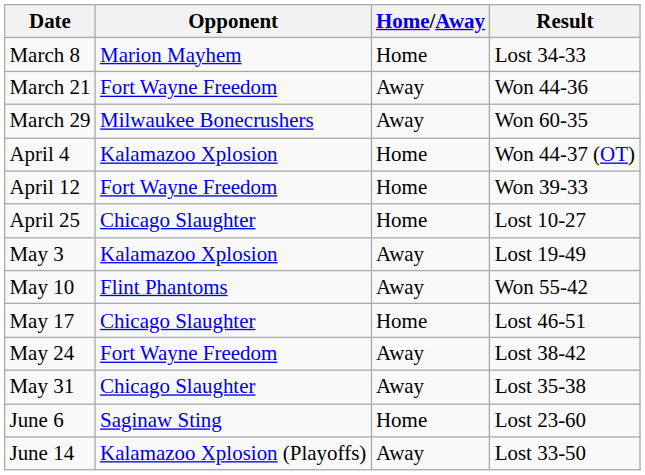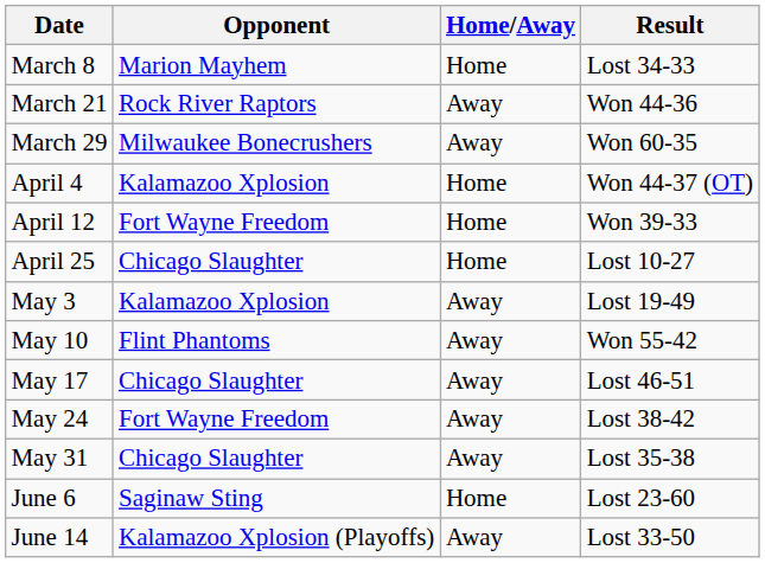 <table class="wikitable">
 <tr>
 <th>Date</th>
 <th>Opponent</th>
 <th><a href='#'>Home</a>/<a href='#'>Away</a></th>
 <th>Result</th>
 </tr>
 <tr>
 <td>March 8</td>
 <td><a href='#'>Marion Mayhem</a></td>
 <td>Home</td>
 <td>Lost 34-33</td>
 </tr>
 <tr>
 <td>March 21</td>
-<td><a href='#'>Fort Wayne Freedom</a></td>
+<td><a href='#'>Rock River Raptors</a></td>
 <td>Away</td>
 <td>Won 44-36</td>
 </tr>
 <tr>
 <td>March 29</td>
 <td><a href='#'>Milwaukee Bonecrushers</a></td>
 <td>Away</td>
 <td>Won 60-35</td>
 </tr>
 <tr>
 <td>April 4</td>
 <td><a href='#'>Kalamazoo Xplosion</a></td>
 <td>Home</td>
 <td>Won 44-37 (<a href='#'>OT</a>)</td>
 </tr>
 <tr>
 <td>April 12</td>
 <td><a href='#'>Fort Wayne Freedom</a></td>
 <td>Home</td>
 <td>Won 39-33</td>
 </tr>
 <tr>
 <td>April 25</td>
 <td><a href='#'>Chicago Slaughter</a></td>
 <td>Home</td>
 <td>Lost 10-27</td>
 </tr>
 <tr>
 <td>May 3</td>
 <td><a href='#'>Kalamazoo Xplosion</a></td>
 <td>Away</td>
 <td>Lost 19-49</td>
 </tr>
 <tr>
 <td>May 10</td>
 <td><a href='#'>Flint Phantoms</a></td>
 <td>Away</td>
 <td>Won 55-42</td>
 </tr>
 <tr>
 <td>May 17</td>
 <td><a href='#'>Chicago Slaughter</a></td>
-<td>Home</td>
+<td>Away</td>
 <td>Lost 46-51</td>
 </tr>
 <tr>
 <td>May 24</td>
 <td><a href='#'>Fort Wayne Freedom</a></td>
 <td>Away</td>
 <td>Lost 38-42</td>
 </tr>
 <tr>
 <td>May 31</td>
 <td><a href='#'>Chicago Slaughter</a></td>
 <td>Away</td>
 <td>Lost 35-38</td>
 </tr>
 <tr>
 <td>June 6</td>
 <td><a href='#'>Saginaw Sting</a></td>
 <td>Home</td>
 <td>Lost 23-60</td>
 </tr>
 <tr>
 <td>June 14</td>
 <td><a href='#'>Kalamazoo Xplosion</a> (Playoffs)</td>
 <td>Away</td>
 <td>Lost 33-50</td>
 </tr>
 </table>
